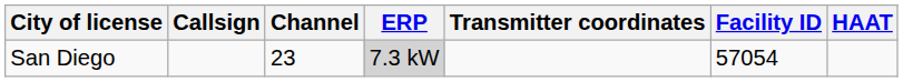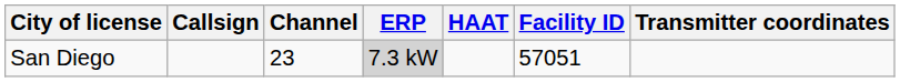 <table class="wikitable">
 <tr>
 <th>City of license</th>
 <th>Callsign</th>
 <th>Channel</th>
 <th><a href='#'>ERP</a></th>
+<th><a href='#'>HAAT</a></th>
+<th><a href='#'>Facility ID</a></th>
 <th>Transmitter coordinates</th>
-<th><a href='#'>Facility ID</a></th>
-<th><a href='#'>HAAT</a></th>
 </tr>
 <tr>
 <td>San Diego</td>
 <td><strong></strong></td>
 <td>23</td>
 <td style="background: lightgrey;">7.3 kW</td>
 <td></td>
-<td>57054</td>
+<td>57051</td>
 <td></td>
 </tr>
 </table>
